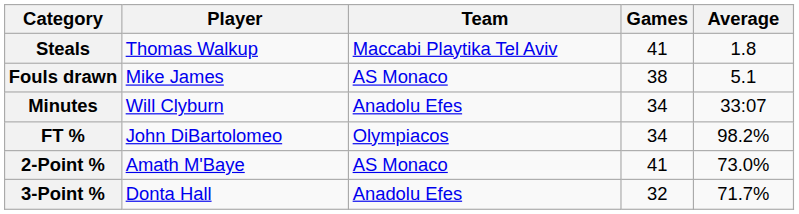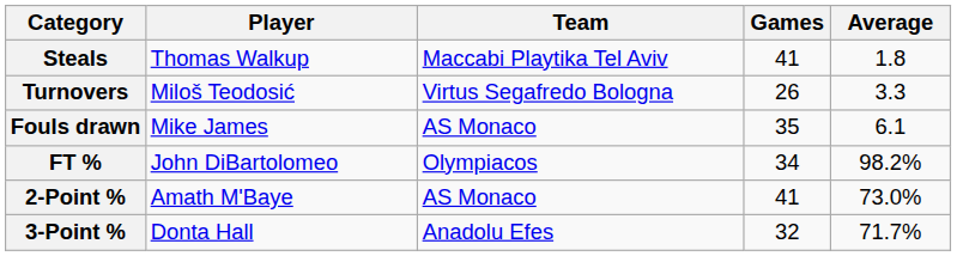 <table class="wikitable">
 <tr>
 <th>Category</th>
 <th width=190>Player</th>
 <th width=230>Team</th>
 <th width=55>Games</th>
 <th width=80>Average</th>
 </tr>
 <tr>
 <th>Steals</th>
 <td> <a href='#'>Thomas Walkup</a></td>
 <td> <a href='#'>Maccabi Playtika Tel Aviv</a></td>
 <td style="text-align: center;">41</td>
 <td style="text-align: center;">1.8</td>
 </tr>
 <tr>
+<th>Turnovers</th>
+<td> <a href='#'>Miloš Teodosić</a></td>
+<td> <a href='#'>Virtus Segafredo Bologna</a></td>
+<td style="text-align: center;">26</td>
+<td style="text-align: center;">3.3</td>
+</tr>
+<tr>
 <th>Fouls drawn</th>
 <td> <a href='#'>Mike James</a></td>
 <td> <a href='#'>AS Monaco</a></td>
-<td style="text-align: center;">38</td>
-<td style="text-align: center;">5.1</td>
-</tr>
-<tr>
-<th>Minutes</th>
-<td> <a href='#'>Will Clyburn</a></td>
-<td> <a href='#'>Anadolu Efes</a></td>
-<td style="text-align: center;">34</td>
-<td style="text-align: center;">33:07</td>
+<td style="text-align: center;">35</td>
+<td style="text-align: center;">6.1</td>
 </tr>
 <tr>
 <th>FT %</th>
 <td> <a href='#'>John DiBartolomeo</a></td>
 <td> <a href='#'>Olympiacos</a></td>
 <td style="text-align: center;">34</td>
 <td style="text-align: center;">98.2%</td>
 </tr>
 <tr>
 <th>2-Point %</th>
 <td> <a href='#'>Amath M'Baye</a></td>
 <td> <a href='#'>AS Monaco</a></td>
 <td style="text-align: center;">41</td>
 <td style="text-align: center;">73.0%</td>
 </tr>
 <tr>
 <th>3-Point %</th>
 <td> <a href='#'>Donta Hall</a></td>
 <td> <a href='#'>Anadolu Efes</a></td>
 <td style="text-align: center;">32</td>
 <td style="text-align: center;">71.7%</td>
 </tr>
 </table>
